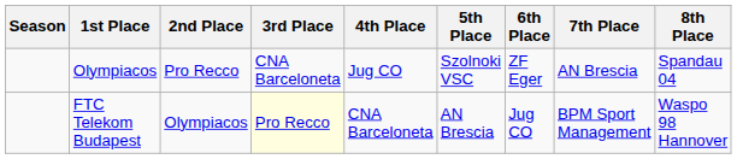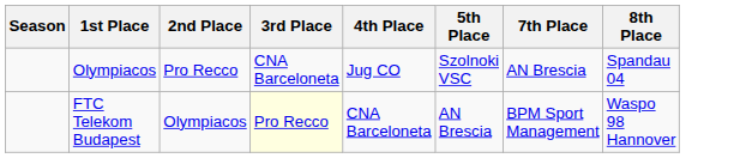 <table class="wikitable">
 <tr>
 <th width=6%>Season</th>
 <th width=12%>1st Place</th>
 <th width=12%>2nd Place</th>
 <th width=12%>3rd Place</th>
 <th width=12%>4th Place</th>
 <th width=12%>5th Place</th>
-<th width=12%>6th Place</th>
 <th width=12%>7th Place</th>
 <th width=12%>8th Place</th>
 </tr>
 <tr>
 <td></td>
 <td> <a href='#'>Olympiacos</a></td>
 <td> <a href='#'>Pro Recco</a></td>
 <td> <a href='#'>CNA Barceloneta</a></td>
 <td> <a href='#'>Jug CO</a></td>
 <td> <a href='#'>Szolnoki VSC</a></td>
-<td> <a href='#'>ZF Eger</a></td>
 <td> <a href='#'>AN Brescia</a></td>
 <td> <a href='#'>Spandau 04</a></td>
 </tr>
 <tr>
 <td></td>
 <td> <a href='#'>FTC Telekom Budapest</a></td>
 <td> <a href='#'>Olympiacos</a></td>
 <td style="background: lightyellow;"> <a href='#'>Pro Recco</a></td>
 <td> <a href='#'>CNA Barceloneta</a></td>
 <td> <a href='#'>AN Brescia</a></td>
-<td> <a href='#'>Jug CO</a></td>
 <td> <a href='#'>BPM Sport Management</a></td>
 <td> <a href='#'>Waspo 98 Hannover</a></td>
 </tr>
 </table>
